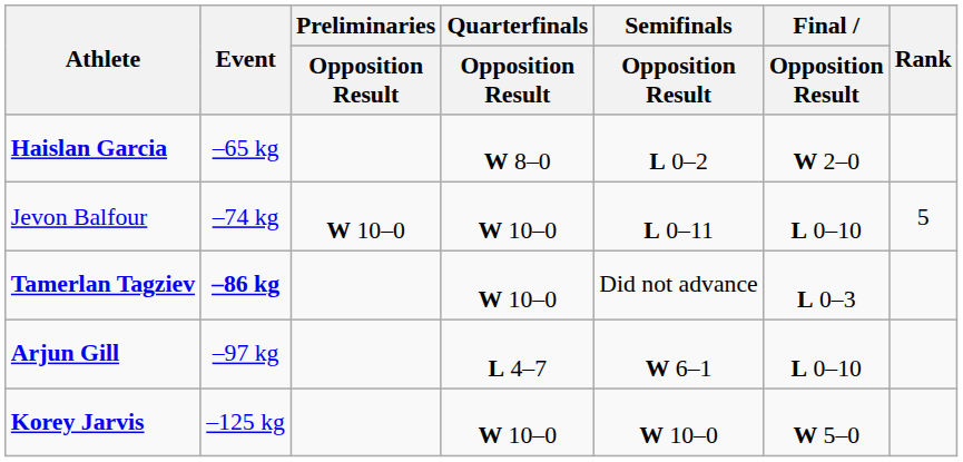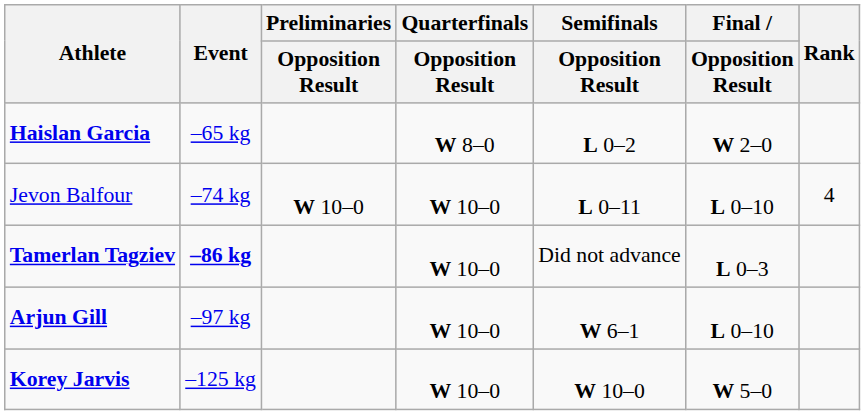 <table class="wikitable" style="font-size:90%">
 <tr>
 <th rowspan=2>Athlete</th>
 <th rowspan=2>Event</th>
 <th>Preliminaries</th>
 <th>Quarterfinals</th>
 <th>Semifinals</th>
 <th>Final / </th>
 <th rowspan=2>Rank</th>
 </tr>
 <tr>
 <th>Opposition<br>Result</th>
 <th>Opposition<br>Result</th>
 <th>Opposition<br>Result</th>
 <th>Opposition<br>Result</th>
 </tr>
 <tr align=center>
 <td align=left><strong><a href='#'>Haislan Garcia</a></strong></td>
 <td><a href='#'>–65 kg</a></td>
 <td></td>
 <td><br><strong>W</strong> 8–0</td>
 <td><br><strong>L</strong> 0–2</td>
 <td><br><strong>W</strong> 2–0</td>
 <td></td>
 </tr>
 <tr align=center>
 <td align=left><a href='#'>Jevon Balfour</a></td>
 <td><a href='#'>–74 kg</a></td>
 <td><br><strong>W</strong> 10–0</td>
 <td><br><strong>W</strong> 10–0</td>
 <td><br><strong>L</strong> 0–11</td>
 <td><br><strong>L</strong> 0–10</td>
-<td>5</td>
+<td>4</td>
 </tr>
 <tr align=center>
 <td align=left><strong><a href='#'>Tamerlan Tagziev</a></strong></td>
 <td><strong><a href='#'>–86 kg</a></strong></td>
 <td></td>
 <td><br><strong>W</strong> 10–0</td>
 <td>Did not advance</td>
 <td><br><strong>L</strong> 0–3</td>
 <td></td>
 </tr>
 <tr align=center>
 <td align=left><strong><a href='#'>Arjun Gill</a></strong></td>
 <td><a href='#'>–97 kg</a></td>
 <td></td>
-<td><br><strong>L</strong> 4–7</td>
+<td><br><strong>W</strong> 10–0</td>
 <td><br><strong>W</strong> 6–1</td>
 <td><br><strong>L</strong> 0–10</td>
 <td></td>
 </tr>
 <tr align=center>
 <td align=left><strong><a href='#'>Korey Jarvis</a></strong></td>
 <td><a href='#'>–125 kg</a></td>
 <td></td>
 <td><br><strong>W</strong> 10–0</td>
 <td><br><strong>W</strong> 10–0</td>
 <td><br><strong>W</strong> 5–0</td>
 <td></td>
 </tr>
 </table>
